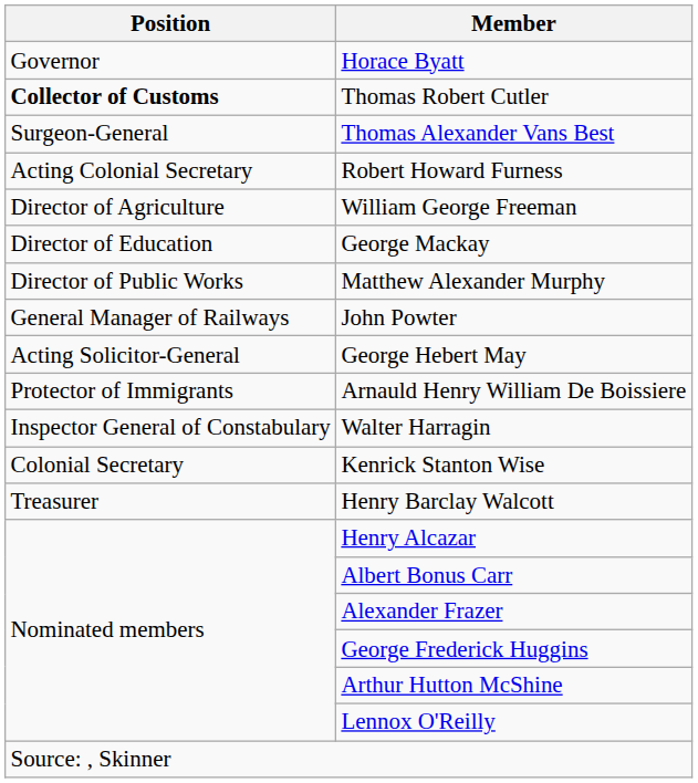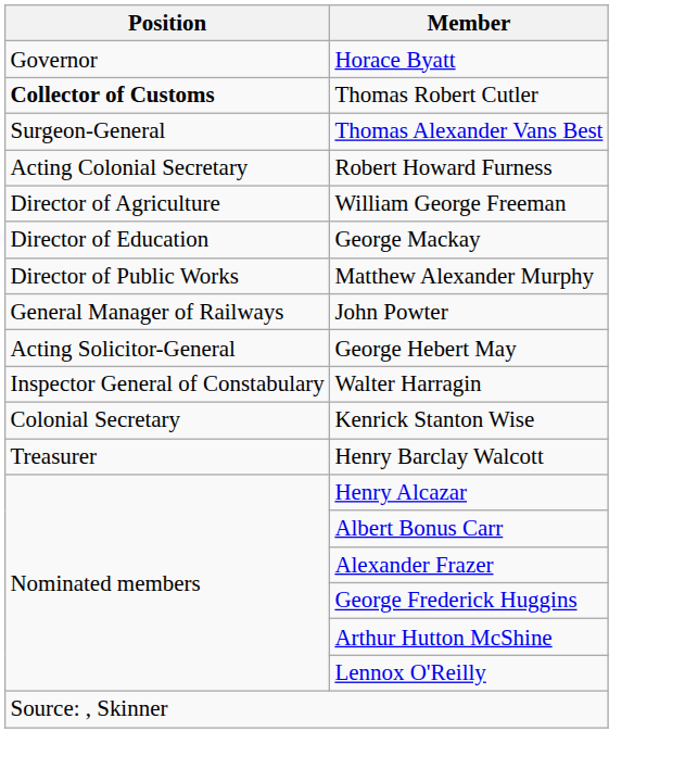 <table class=wikitable>
 <tr>
 <th>Position</th>
 <th>Member</th>
 </tr>
 <tr>
 <td>Governor</td>
 <td><a href='#'>Horace Byatt</a></td>
 </tr>
 <tr>
 <td><strong>Collector of Customs</strong></td>
 <td>Thomas Robert Cutler</td>
 </tr>
 <tr>
 <td>Surgeon-General</td>
 <td><a href='#'>Thomas Alexander Vans Best</a></td>
 </tr>
 <tr>
 <td>Acting Colonial Secretary</td>
 <td>Robert Howard Furness</td>
 </tr>
 <tr>
 <td>Director of Agriculture</td>
 <td>William George Freeman</td>
 </tr>
 <tr>
 <td>Director of Education</td>
 <td>George Mackay</td>
 </tr>
 <tr>
 <td>Director of Public Works</td>
 <td>Matthew Alexander Murphy</td>
 </tr>
 <tr>
 <td>General Manager of Railways</td>
 <td>John Powter</td>
 </tr>
 <tr>
 <td>Acting Solicitor-General</td>
 <td>George Hebert May</td>
 </tr>
 <tr>
-<td>Protector of Immigrants</td>
-<td>Arnauld Henry William De Boissiere</td>
-</tr>
-<tr>
 <td>Inspector General of Constabulary</td>
 <td>Walter Harragin</td>
 </tr>
 <tr>
 <td>Colonial Secretary</td>
 <td>Kenrick Stanton Wise</td>
 </tr>
 <tr>
 <td>Treasurer</td>
 <td>Henry Barclay Walcott</td>
 </tr>
 <tr>
 <td rowspan=6>Nominated members</td>
 <td><a href='#'>Henry Alcazar</a></td>
 </tr>
 <tr>
 <td><a href='#'>Albert Bonus Carr</a></td>
 </tr>
 <tr>
 <td><a href='#'>Alexander Frazer</a></td>
 </tr>
 <tr>
 <td><a href='#'>George Frederick Huggins</a></td>
 </tr>
 <tr>
 <td><a href='#'>Arthur Hutton McShine</a></td>
 </tr>
 <tr>
 <td><a href='#'>Lennox O'Reilly</a></td>
 </tr>
 <tr>
 <td colspan=2>Source: , Skinner</td>
 </tr>
 </table>
